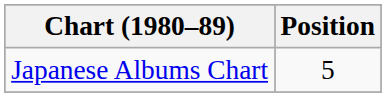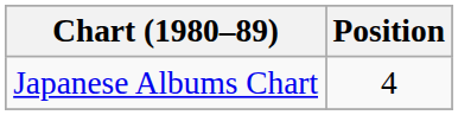 <table class="wikitable" style="text-align:center">
 <tr>
 <th>Chart (1980–89)</th>
 <th>Position</th>
 </tr>
 <tr>
 <td align="left"><a href='#'>Japanese Albums Chart</a></td>
-<td>5</td>
+<td>4</td>
 </tr>
 </table>
